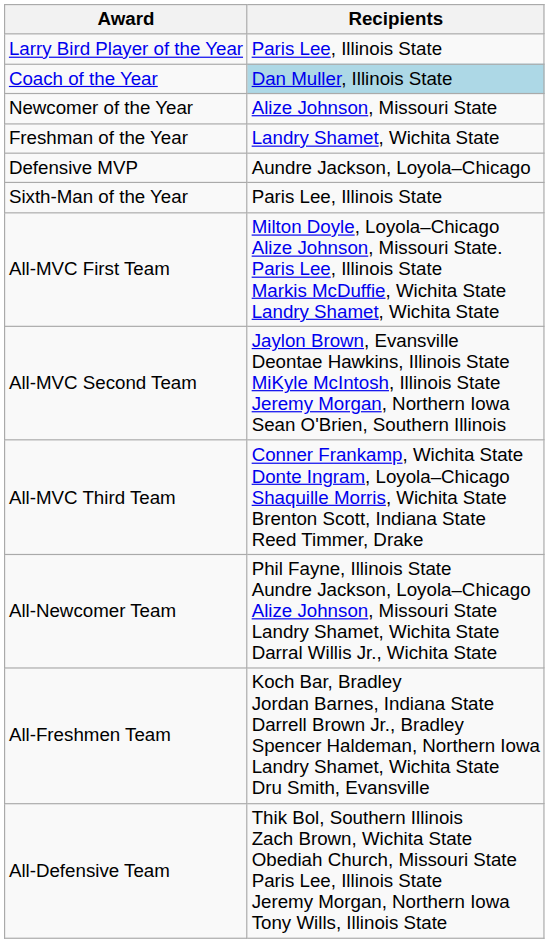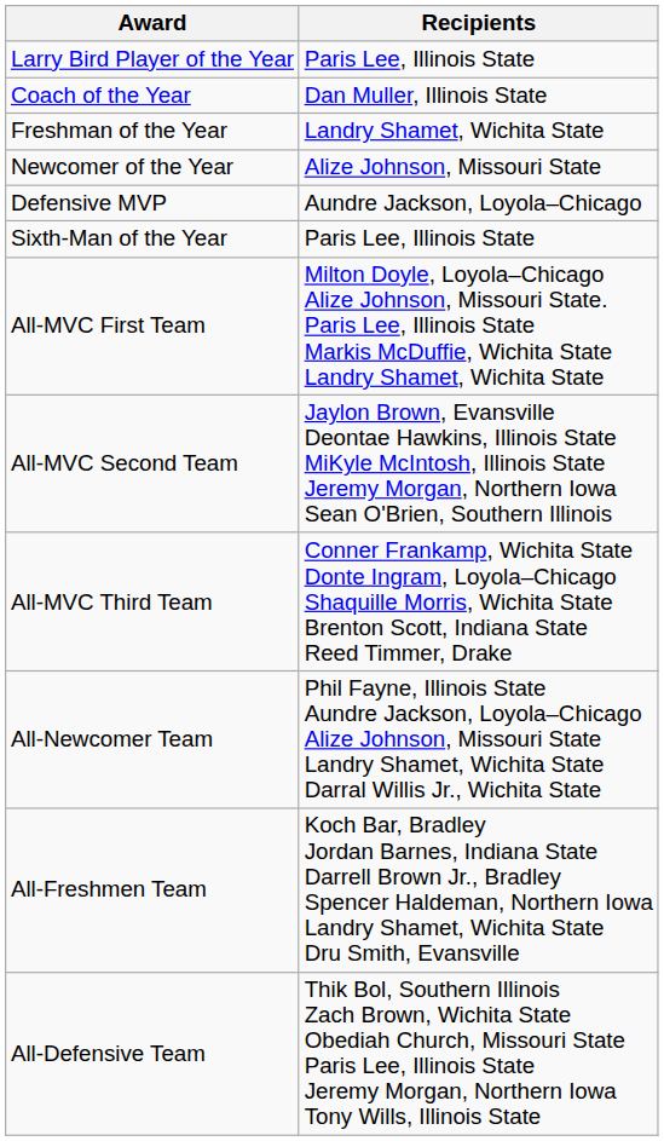 <table class="wikitable" border="1">
 <tr>
 <th>Award</th>
 <th>Recipients</th>
 </tr>
 <tr>
 <td><a href='#'>Larry Bird Player of the Year</a></td>
 <td><a href='#'>Paris Lee</a>, Illinois State</td>
 </tr>
 <tr>
 <td><a href='#'>Coach of the Year</a></td>
-<td style="background: lightblue;"><a href='#'>Dan Muller</a>, Illinois State</td>
+<td><a href='#'>Dan Muller</a>, Illinois State</td>
+</tr>
+<tr>
+<td>Freshman of the Year</td>
+<td><a href='#'>Landry Shamet</a>, Wichita State</td>
 </tr>
 <tr>
 <td>Newcomer of the Year</td>
 <td><a href='#'>Alize Johnson</a>, Missouri State</td>
-</tr>
-<tr>
-<td>Freshman of the Year</td>
-<td><a href='#'>Landry Shamet</a>, Wichita State</td>
 </tr>
 <tr>
 <td>Defensive MVP</td>
 <td>Aundre Jackson, Loyola–Chicago</td>
 </tr>
 <tr>
 <td>Sixth-Man of the Year</td>
 <td>Paris Lee, Illinois State</td>
 </tr>
 <tr>
 <td>All-MVC First Team</td>
 <td><a href='#'>Milton Doyle</a>, Loyola–Chicago<br><a href='#'>Alize Johnson</a>, Missouri State.<br><a href='#'>Paris Lee</a>, Illinois State<br><a href='#'>Markis McDuffie</a>, Wichita State<br><a href='#'>Landry Shamet</a>, Wichita State</td>
 </tr>
 <tr>
 <td>All-MVC Second Team</td>
 <td><a href='#'>Jaylon Brown</a>, Evansville<br>Deontae Hawkins, Illinois State<br><a href='#'>MiKyle McIntosh</a>, Illinois State<br><a href='#'>Jeremy Morgan</a>, Northern Iowa<br>Sean O'Brien, Southern Illinois</td>
 </tr>
 <tr>
 <td>All-MVC Third Team</td>
 <td><a href='#'>Conner Frankamp</a>, Wichita State<br><a href='#'>Donte Ingram</a>, Loyola–Chicago<br><a href='#'>Shaquille Morris</a>, Wichita State<br>Brenton Scott, Indiana State<br>Reed Timmer, Drake</td>
 </tr>
 <tr>
 <td>All-Newcomer Team</td>
 <td>Phil Fayne, Illinois State<br>Aundre Jackson, Loyola–Chicago<br><a href='#'>Alize Johnson</a>, Missouri State<br>Landry Shamet, Wichita State<br>Darral Willis Jr., Wichita State</td>
 </tr>
 <tr>
 <td>All-Freshmen Team</td>
 <td>Koch Bar, Bradley<br>Jordan Barnes, Indiana State<br>Darrell Brown Jr., Bradley<br>Spencer Haldeman, Northern Iowa<br>Landry Shamet, Wichita State<br>Dru Smith, Evansville</td>
 </tr>
 <tr>
 <td>All-Defensive Team</td>
 <td>Thik Bol, Southern Illinois<br>Zach Brown, Wichita State<br>Obediah Church, Missouri State<br>Paris Lee, Illinois State<br>Jeremy Morgan, Northern Iowa<br>Tony Wills, Illinois State</td>
 </tr>
 </table>
